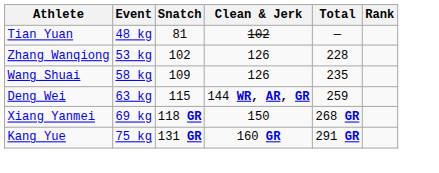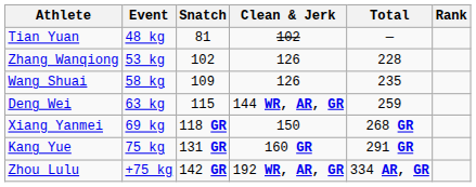 <table class="wikitable" style="text-align:center; font-size:90%">
 <tr>
 <th>Athlete</th>
 <th>Event</th>
 <th>Snatch</th>
 <th>Clean & Jerk</th>
 <th>Total</th>
 <th>Rank</th>
 </tr>
 <tr>
 <td align="left"><a href='#'>Tian Yuan</a></td>
 <td align="left"><a href='#'>48 kg</a></td>
 <td>81</td>
 <td><s>102</s></td>
 <td>—</td>
 <td></td>
 </tr>
 <tr>
 <td align="left"><a href='#'>Zhang Wanqiong</a></td>
 <td align="left"><a href='#'>53 kg</a></td>
 <td>102</td>
 <td>126</td>
 <td>228</td>
 <td></td>
 </tr>
 <tr>
 <td align="left"><a href='#'>Wang Shuai</a></td>
 <td align="left"><a href='#'>58 kg</a></td>
 <td>109</td>
 <td>126</td>
 <td>235</td>
 <td></td>
 </tr>
 <tr>
 <td align="left"><a href='#'>Deng Wei</a></td>
 <td align="left"><a href='#'>63 kg</a></td>
 <td>115</td>
 <td>144 <strong><a href='#'>WR</a>, <a href='#'>AR</a>, <a href='#'>GR</a></strong></td>
 <td>259</td>
 <td></td>
 </tr>
 <tr>
 <td align="left"><a href='#'>Xiang Yanmei</a></td>
 <td align="left"><a href='#'>69 kg</a></td>
 <td>118 <strong><a href='#'>GR</a></strong></td>
 <td>150</td>
 <td>268 <strong><a href='#'>GR</a></strong></td>
 <td></td>
 </tr>
 <tr>
 <td align="left"><a href='#'>Kang Yue</a></td>
 <td align="left"><a href='#'>75 kg</a></td>
 <td>131 <strong><a href='#'>GR</a></strong></td>
 <td>160 <strong><a href='#'>GR</a></strong></td>
 <td>291 <strong><a href='#'>GR</a></strong></td>
 <td></td>
 </tr>
+<tr>
+<td align="left"><a href='#'>Zhou Lulu</a></td>
+<td align="left"><a href='#'>+75 kg</a></td>
+<td>142 <strong><a href='#'>GR</a></strong></td>
+<td>192 <strong><a href='#'>WR</a>, <a href='#'>AR</a>, <a href='#'>GR</a></strong></td>
+<td>334 <strong><a href='#'>AR</a>, <a href='#'>GR</a></strong></td>
+<td></td>
+</tr>
 </table>
